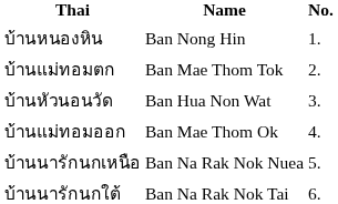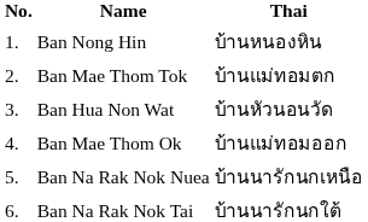 <table>
 <tr>
+<th>No.</th>
+<th>Name</th>
 <th>Thai</th>
-<th>Name</th>
-<th>No.</th>
 </tr>
 <tr>
+<td>1.</td>
+<td>Ban Nong Hin</td>
 <td>บ้านหนองหิน</td>
-<td>Ban Nong Hin</td>
-<td>1.</td>
 </tr>
 <tr>
+<td>2.</td>
+<td>Ban Mae Thom Tok</td>
 <td>บ้านแม่ทอมตก</td>
-<td>Ban Mae Thom Tok</td>
-<td>2.</td>
 </tr>
 <tr>
+<td>3.</td>
+<td>Ban Hua Non Wat</td>
 <td>บ้านหัวนอนวัด</td>
-<td>Ban Hua Non Wat</td>
-<td>3.</td>
 </tr>
 <tr>
+<td>4.</td>
+<td>Ban Mae Thom Ok</td>
 <td>บ้านแม่ทอมออก</td>
-<td>Ban Mae Thom Ok</td>
-<td>4.</td>
 </tr>
 <tr>
+<td>5.</td>
+<td>Ban Na Rak Nok Nuea</td>
 <td>บ้านนารักนกเหนือ</td>
-<td>Ban Na Rak Nok Nuea</td>
-<td>5.</td>
 </tr>
 <tr>
+<td>6.</td>
+<td>Ban Na Rak Nok Tai</td>
 <td>บ้านนารักนกใต้</td>
-<td>Ban Na Rak Nok Tai</td>
-<td>6.</td>
 </tr>
 </table>
